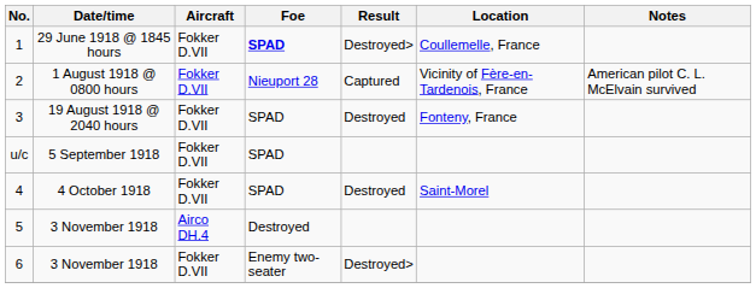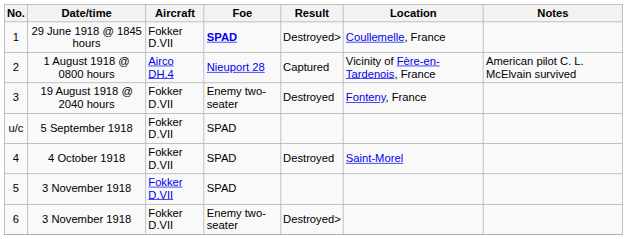 <table class="wikitable" border="1" style="margin: 1em auto 1em auto">
 <tr>
 <th>No.</th>
 <th>Date/time</th>
 <th>Aircraft</th>
 <th>Foe</th>
 <th>Result</th>
 <th>Location</th>
 <th>Notes</th>
 </tr>
 <tr>
 <td align="center">1</td>
 <td align="center">29 June 1918 @ 1845 hours</td>
 <td>Fokker D.VII</td>
 <td><strong><a href='#'>SPAD</a></strong></td>
 <td>Destroyed></td>
 <td><a href='#'>Coullemelle</a>, France</td>
 <td></td>
 </tr>
 <tr>
 <td align="center">2</td>
 <td align="center">1 August 1918 @ 0800 hours</td>
-<td><a href='#'>Fokker D.VII</a></td>
+<td Fokker D.VII><a href='#'>Airco DH.4</a></td>
 <td><a href='#'>Nieuport 28</a></td>
 <td>Captured</td>
 <td>Vicinity of <a href='#'>Fère-en-Tardenois</a>, France</td>
 <td>American pilot C. L. McElvain survived</td>
 </tr>
 <tr>
 <td align="center">3</td>
 <td align="center">19 August 1918 @ 2040 hours</td>
 <td>Fokker D.VII</td>
-<td>SPAD</td>
+<td>Enemy two-seater</td>
 <td>Destroyed</td>
 <td><a href='#'>Fonteny</a>, France</td>
 <td></td>
 </tr>
 <tr>
 <td align="center">u/c</td>
 <td align="center">5 September 1918</td>
 <td>Fokker D.VII</td>
 <td>SPAD</td>
 <td></td>
 <td></td>
 <td></td>
 </tr>
 <tr>
 <td align="center">4</td>
 <td align="center">4 October 1918</td>
 <td>Fokker D.VII</td>
 <td>SPAD</td>
 <td>Destroyed</td>
 <td><a href='#'>Saint-Morel</a></td>
 <td></td>
 </tr>
 <tr>
 <td align="center">5</td>
 <td align="center">3 November 1918</td>
-<td Fokker D.VII><a href='#'>Airco DH.4</a></td>
-<td>Destroyed</td>
+<td><a href='#'>Fokker D.VII</a></td>
+<td>SPAD</td>
 <td></td>
 <td></td>
 </tr>
 <tr>
 <td align="center">6</td>
 <td align="center">3 November 1918</td>
 <td>Fokker D.VII</td>
 <td>Enemy two-seater</td>
 <td>Destroyed></td>
 <td></td>
 <td></td>
 </tr>
 <tr>
 </tr>
 </table>
